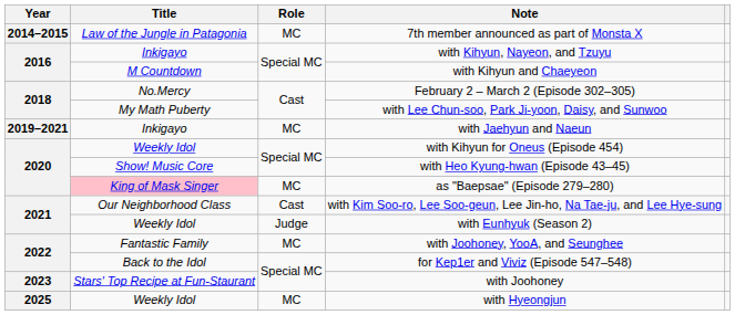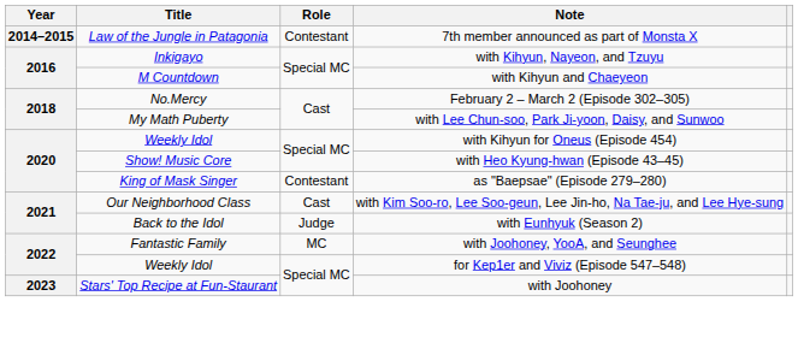 <table class="wikitable sortable plainrowheaders" style="text-align: center;">
 <tr>
 <th scope="col">Year</th>
 <th scope="col">Title</th>
 <th scope="col">Role</th>
 <th scope="col">Note</th>
 <th scope="col" class="unsortable"></th>
 </tr>
 <tr>
 <th scope="row">2014–2015</th>
 <td><em><a href='#'>Law of the Jungle in Patagonia</a></em></td>
-<td>MC</td>
+<td>Contestant</td>
 <td>7th member announced as part of <a href='#'>Monsta X</a></td>
 <td></td>
 </tr>
 <tr>
 <th scope="row" rowspan="2">2016</th>
 <td><em><a href='#'>Inkigayo</a></em></td>
 <td rowspan="2">Special MC</td>
 <td>with <a href='#'>Kihyun</a>, <a href='#'>Nayeon</a>, and <a href='#'>Tzuyu</a></td>
 <td></td>
 </tr>
 <tr>
 <td><em><a href='#'>M Countdown</a></em></td>
 <td>with Kihyun and <a href='#'>Chaeyeon</a></td>
 <td></td>
 </tr>
 <tr>
 <th scope="row" rowspan="2">2018</th>
 <td><em>No.Mercy</em></td>
 <td rowspan="2">Cast</td>
 <td>February 2 – March 2 (Episode 302–305)</td>
 <td></td>
 </tr>
 <tr>
 <td><em>My Math Puberty</em></td>
 <td>with <a href='#'>Lee Chun-soo</a>, <a href='#'>Park Ji-yoon</a>, <a href='#'>Daisy</a>, and <a href='#'>Sunwoo</a></td>
 <td></td>
 </tr>
 <tr>
-<th scope="row">2019–2021</th>
-<td><em>Inkigayo</em></td>
-<td>MC</td>
-<td>with <a href='#'>Jaehyun</a> and <a href='#'>Naeun</a></td>
-<td></td>
-</tr>
-<tr>
 <th scope="row" rowspan="3">2020</th>
 <td><em><a href='#'>Weekly Idol</a></em></td>
 <td rowspan="2">Special MC</td>
 <td>with Kihyun for <a href='#'>Oneus</a> (Episode 454)</td>
 <td></td>
 </tr>
 <tr>
 <td><em><a href='#'>Show! Music Core</a></em></td>
 <td>with <a href='#'>Heo Kyung-hwan</a> (Episode 43–45)</td>
 <td></td>
 </tr>
 <tr>
-<td style="background: pink;"><em><a href='#'>King of Mask Singer</a></em></td>
-<td>MC</td>
+<td><em><a href='#'>King of Mask Singer</a></em></td>
+<td>Contestant</td>
 <td>as "Baepsae" (Episode 279–280)</td>
 <td></td>
 </tr>
 <tr>
 <th scope="row" rowspan="2">2021</th>
 <td><em>Our Neighborhood Class</em></td>
 <td>Cast</td>
 <td>with <a href='#'>Kim Soo-ro</a>, <a href='#'>Lee Soo-geun</a>, Lee Jin-ho, <a href='#'>Na Tae-ju</a>, and <a href='#'>Lee Hye-sung</a></td>
 <td></td>
 </tr>
 <tr>
-<td><em>Weekly Idol</em></td>
+<td><em>Back to the Idol</em></td>
 <td>Judge</td>
 <td>with <a href='#'>Eunhyuk</a> (Season 2)</td>
 <td></td>
 </tr>
 <tr>
 <th scope="row" rowspan="2">2022</th>
 <td><em>Fantastic Family</em></td>
 <td>MC</td>
 <td>with <a href='#'>Joohoney</a>, <a href='#'>YooA</a>, and <a href='#'>Seunghee</a></td>
 <td></td>
 </tr>
 <tr>
-<td><em>Back to the Idol</em></td>
+<td><em>Weekly Idol</em></td>
 <td rowspan="2">Special MC</td>
 <td>for <a href='#'>Kep1er</a> and <a href='#'>Viviz</a> (Episode 547–548)</td>
 <td></td>
 </tr>
 <tr>
 <th scope="row">2023</th>
 <td><em><a href='#'>Stars' Top Recipe at Fun-Staurant</a></em></td>
 <td>with Joohoney</td>
 <td></td>
 </tr>
-<tr>
-<th scope="row">2025</th>
-<td><em>Weekly Idol</em></td>
-<td>MC</td>
-<td>with <a href='#'>Hyeongjun</a></td>
-<td></td>
-</tr>
 </table>
